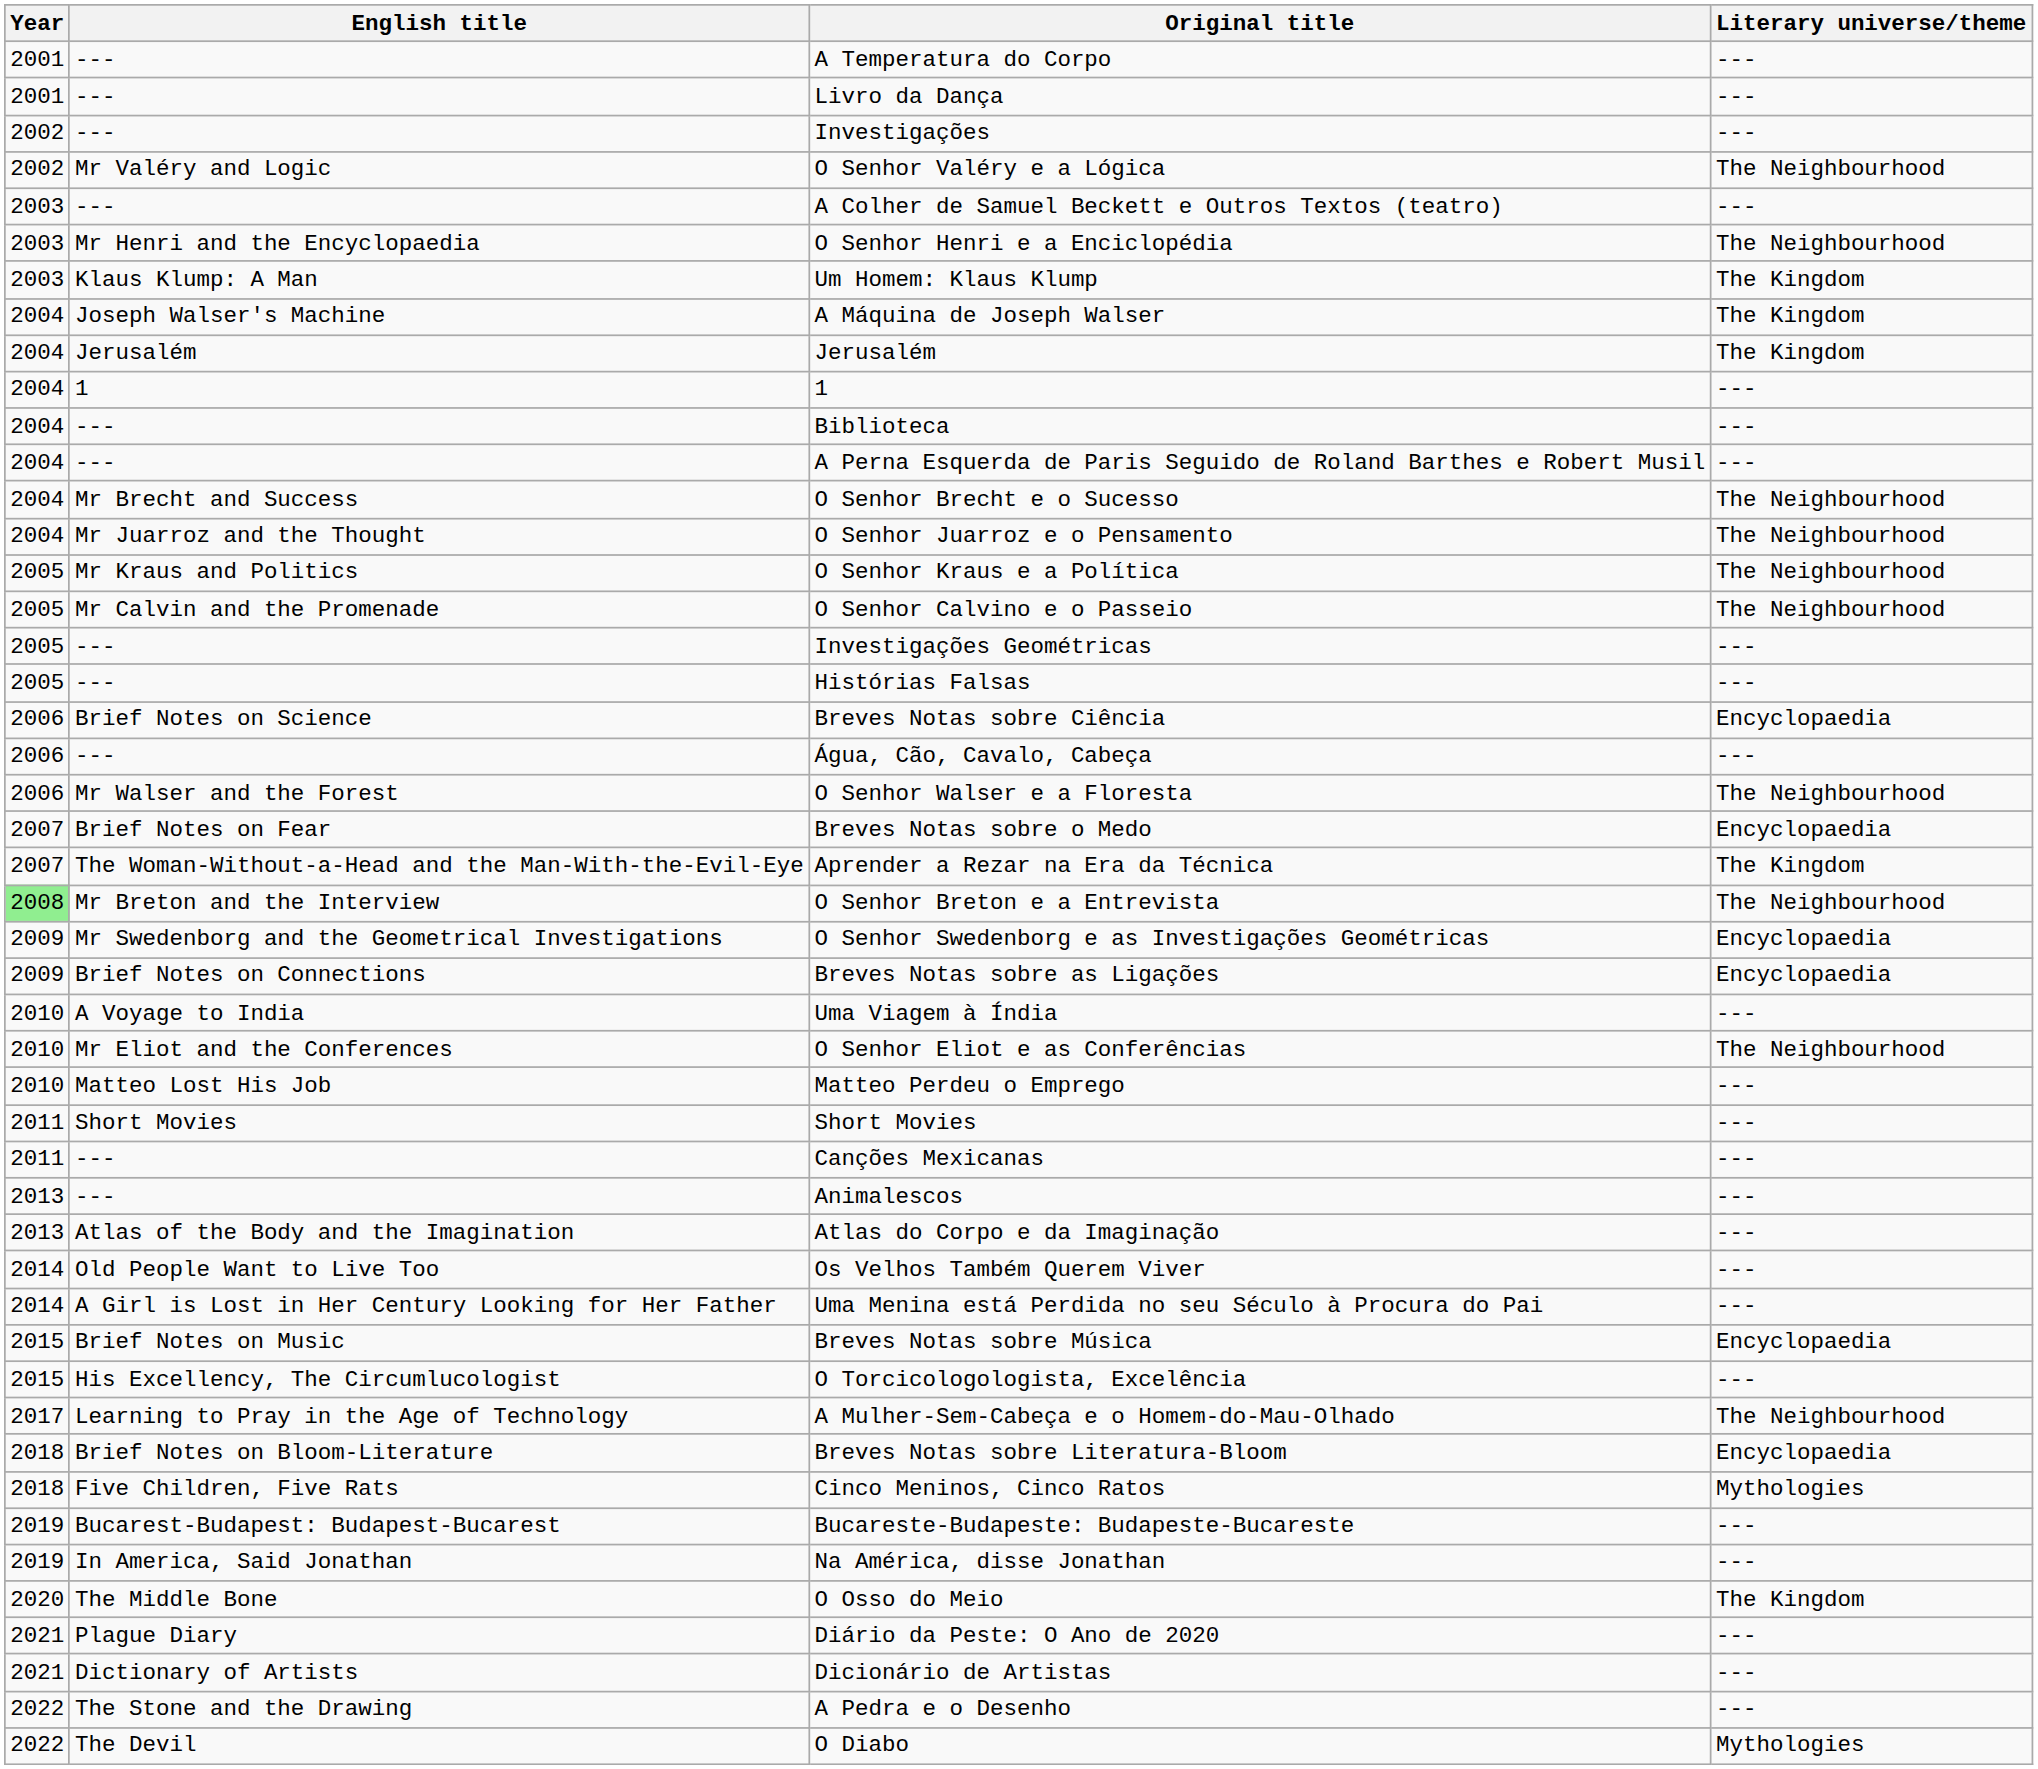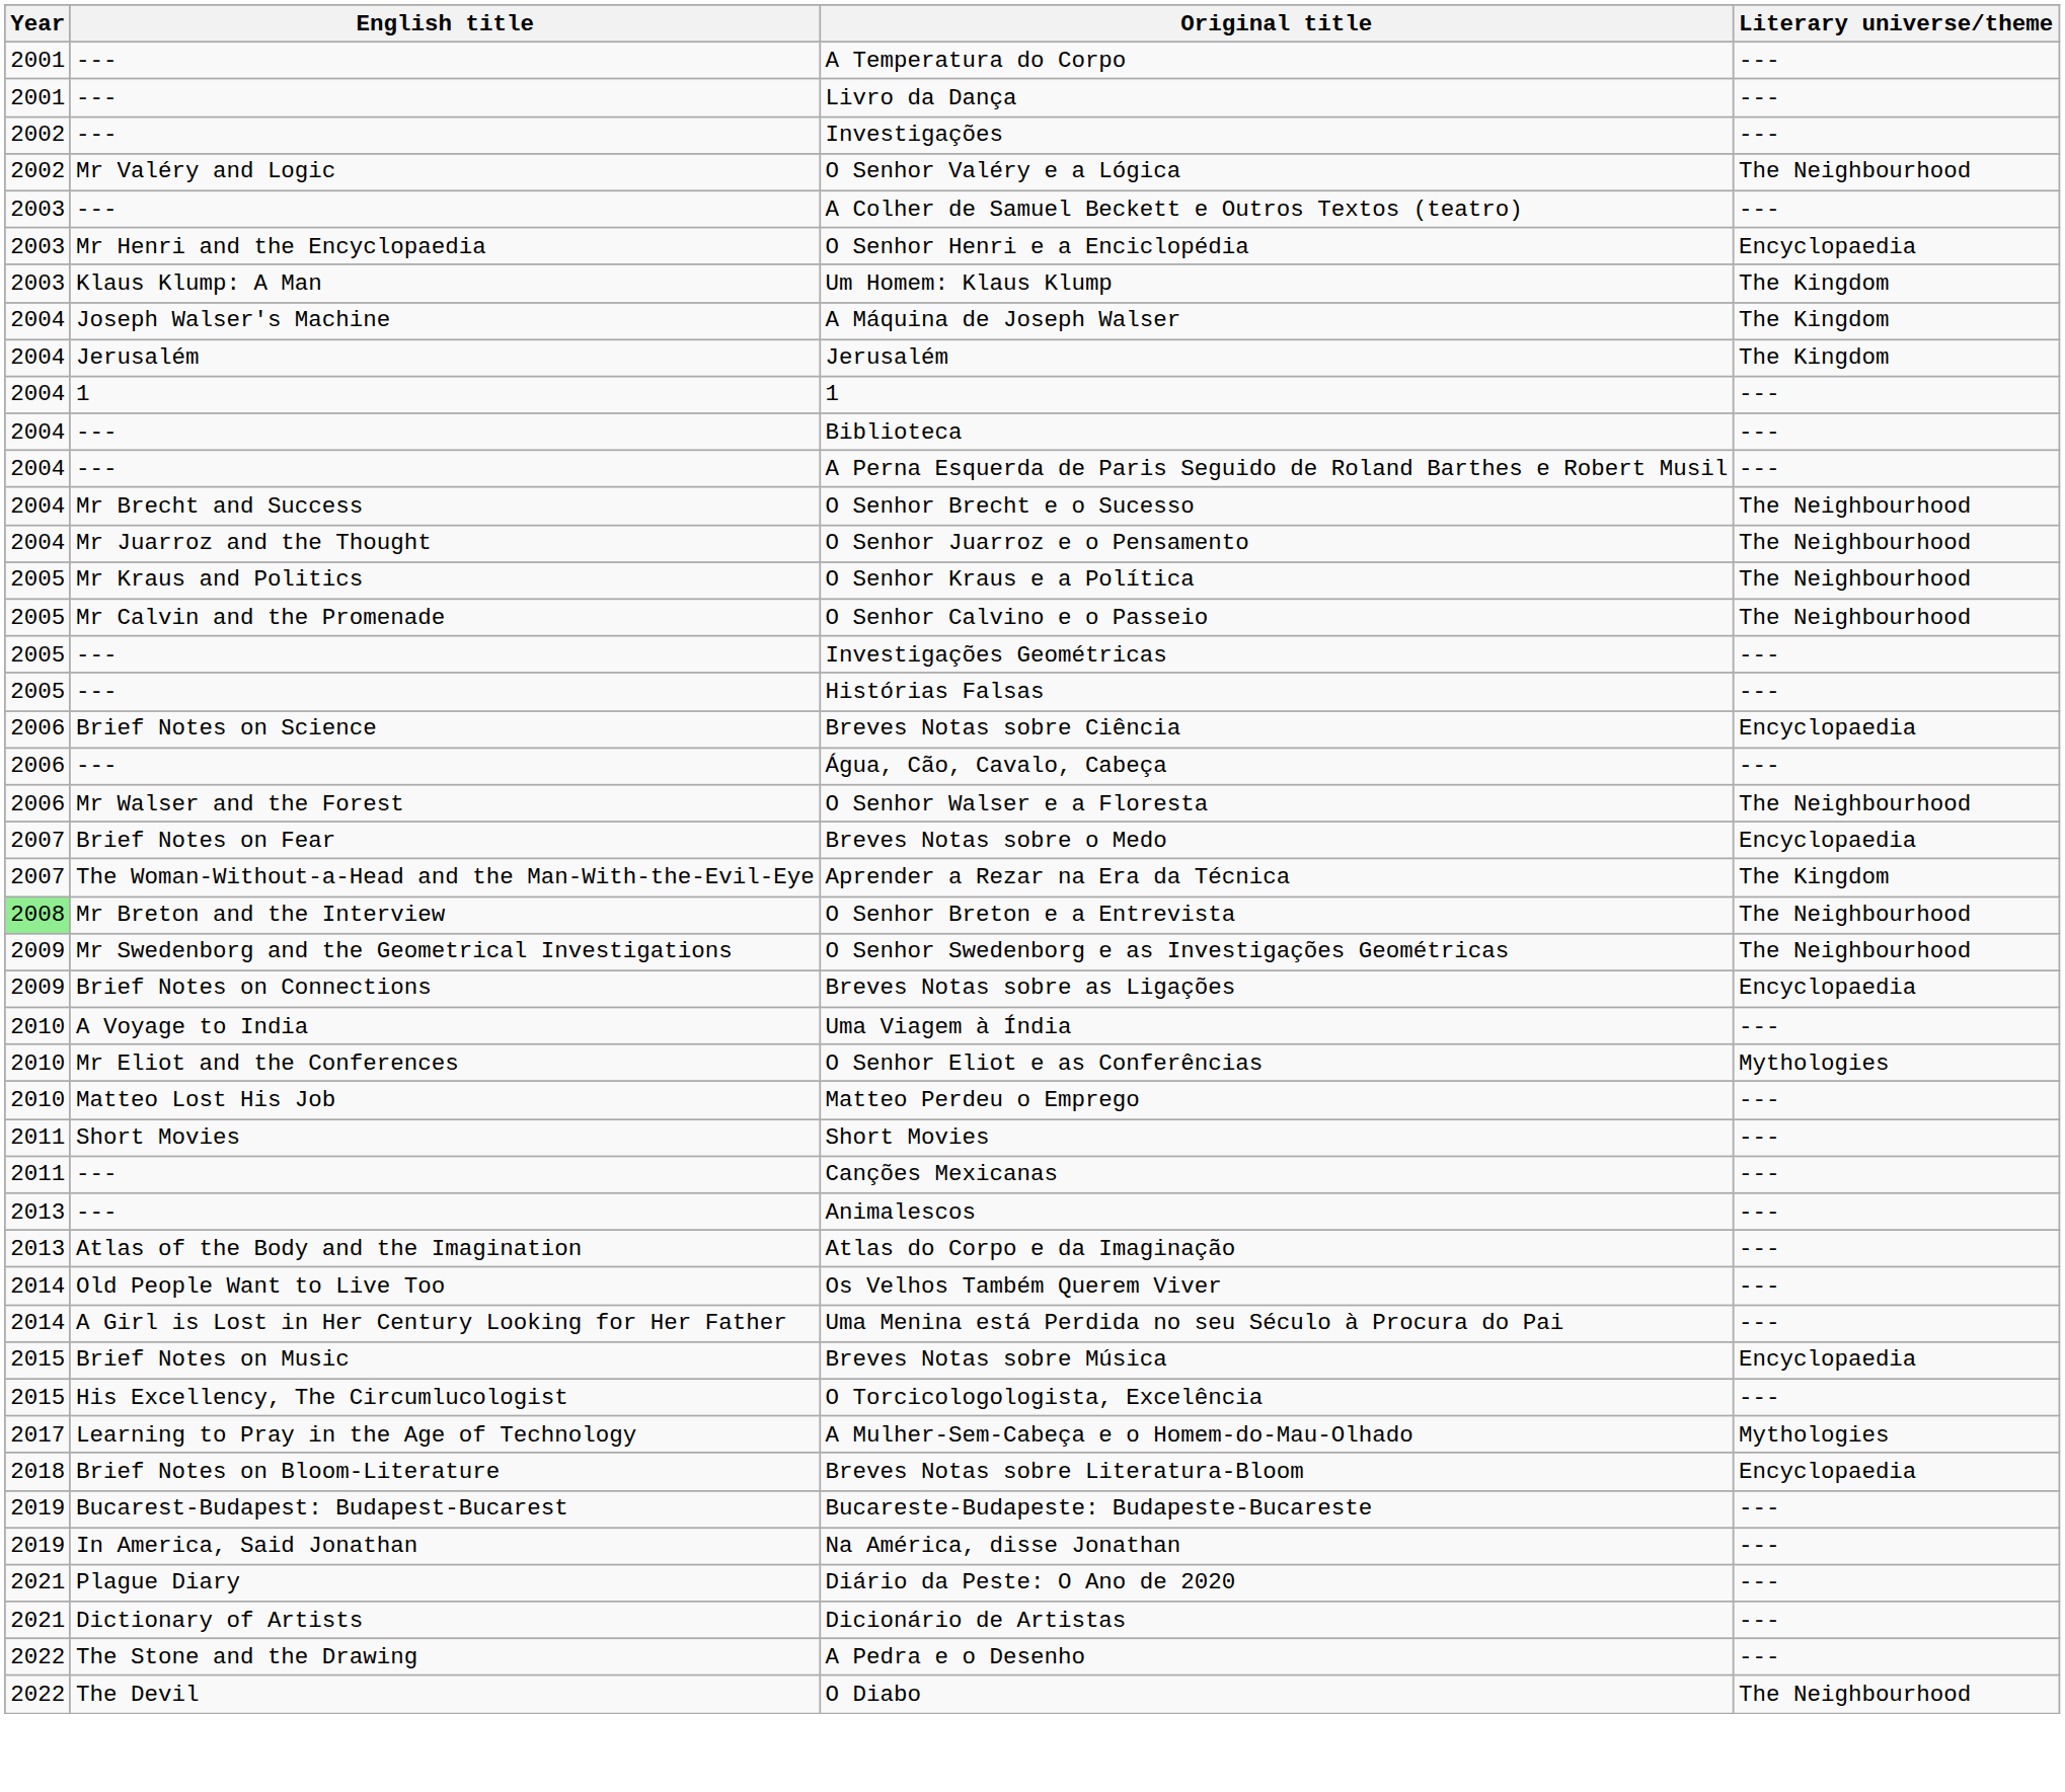 <table class="wikitable">
 <tr>
 <th>Year</th>
 <th>English title</th>
 <th>Original title</th>
 <th>Literary universe/theme</th>
 </tr>
 <tr>
 <td>2001</td>
 <td>---</td>
 <td>A Temperatura do Corpo</td>
 <td>---</td>
 </tr>
 <tr>
 <td>2001</td>
 <td>---</td>
 <td>Livro da Dança</td>
 <td>---</td>
 </tr>
 <tr>
 <td>2002</td>
 <td>---</td>
 <td>Investigações</td>
 <td>---</td>
 </tr>
 <tr>
 <td>2002</td>
 <td>Mr Valéry and Logic</td>
 <td>O Senhor Valéry e a Lógica</td>
 <td>The Neighbourhood</td>
 </tr>
 <tr>
 <td>2003</td>
 <td>---</td>
 <td>A Colher de Samuel Beckett e Outros Textos (teatro)</td>
 <td>---</td>
 </tr>
 <tr>
 <td>2003</td>
 <td>Mr Henri and the Encyclopaedia</td>
 <td>O Senhor Henri e a Enciclopédia</td>
-<td>The Neighbourhood</td>
+<td>Encyclopaedia</td>
 </tr>
 <tr>
 <td>2003</td>
 <td>Klaus Klump: A Man</td>
 <td>Um Homem: Klaus Klump</td>
 <td>The Kingdom</td>
 </tr>
 <tr>
 <td>2004</td>
 <td>Joseph Walser's Machine</td>
 <td>A Máquina de Joseph Walser</td>
 <td>The Kingdom</td>
 </tr>
 <tr>
 <td>2004</td>
 <td>Jerusalém</td>
 <td>Jerusalém</td>
 <td>The Kingdom</td>
 </tr>
 <tr>
 <td>2004</td>
 <td>1</td>
 <td>1</td>
 <td>---</td>
 </tr>
 <tr>
 <td>2004</td>
 <td>---</td>
 <td>Biblioteca</td>
 <td>---</td>
 </tr>
 <tr>
 <td>2004</td>
 <td>---</td>
 <td>A Perna Esquerda de Paris Seguido de Roland Barthes e Robert Musil</td>
 <td>---</td>
 </tr>
 <tr>
 <td>2004</td>
 <td>Mr Brecht and Success</td>
 <td>O Senhor Brecht e o Sucesso</td>
 <td>The Neighbourhood</td>
 </tr>
 <tr>
 <td>2004</td>
 <td>Mr Juarroz and the Thought</td>
 <td>O Senhor Juarroz e o Pensamento</td>
 <td>The Neighbourhood</td>
 </tr>
 <tr>
 <td>2005</td>
 <td>Mr Kraus and Politics</td>
 <td>O Senhor Kraus e a Política</td>
 <td>The Neighbourhood</td>
 </tr>
 <tr>
 <td>2005</td>
 <td>Mr Calvin and the Promenade</td>
 <td>O Senhor Calvino e o Passeio</td>
 <td>The Neighbourhood</td>
 </tr>
 <tr>
 <td>2005</td>
 <td>---</td>
 <td>Investigações Geométricas</td>
 <td>---</td>
 </tr>
 <tr>
 <td>2005</td>
 <td>---</td>
 <td>Histórias Falsas</td>
 <td>---</td>
 </tr>
 <tr>
 <td>2006</td>
 <td>Brief Notes on Science</td>
 <td>Breves Notas sobre Ciência</td>
 <td>Encyclopaedia</td>
 </tr>
 <tr>
 <td>2006</td>
 <td>---</td>
 <td>Água, Cão, Cavalo, Cabeça</td>
 <td>---</td>
 </tr>
 <tr>
 <td>2006</td>
 <td>Mr Walser and the Forest</td>
 <td>O Senhor Walser e a Floresta</td>
 <td>The Neighbourhood</td>
 </tr>
 <tr>
 <td>2007</td>
 <td>Brief Notes on Fear</td>
 <td>Breves Notas sobre o Medo</td>
 <td>Encyclopaedia</td>
 </tr>
 <tr>
 <td>2007</td>
 <td>The Woman-Without-a-Head and the Man-With-the-Evil-Eye</td>
 <td>Aprender a Rezar na Era da Técnica</td>
 <td>The Kingdom</td>
 </tr>
 <tr>
 <td style="background: lightgreen;">2008</td>
 <td>Mr Breton and the Interview</td>
 <td>O Senhor Breton e a Entrevista</td>
 <td>The Neighbourhood</td>
 </tr>
 <tr>
 <td>2009</td>
 <td>Mr Swedenborg and the Geometrical Investigations</td>
 <td>O Senhor Swedenborg e as Investigações Geométricas</td>
-<td>Encyclopaedia</td>
+<td>The Neighbourhood</td>
 </tr>
 <tr>
 <td>2009</td>
 <td>Brief Notes on Connections</td>
 <td>Breves Notas sobre as Ligações</td>
 <td>Encyclopaedia</td>
 </tr>
 <tr>
 <td>2010</td>
 <td>A Voyage to India</td>
 <td>Uma Viagem à Índia</td>
 <td>---</td>
 </tr>
 <tr>
 <td>2010</td>
 <td>Mr Eliot and the Conferences</td>
 <td>O Senhor Eliot e as Conferências</td>
-<td>The Neighbourhood</td>
+<td>Mythologies</td>
 </tr>
 <tr>
 <td>2010</td>
 <td>Matteo Lost His Job</td>
 <td>Matteo Perdeu o Emprego</td>
 <td>---</td>
 </tr>
 <tr>
 <td>2011</td>
 <td>Short Movies</td>
 <td>Short Movies</td>
 <td>---</td>
 </tr>
 <tr>
 <td>2011</td>
 <td>---</td>
 <td>Canções Mexicanas</td>
 <td>---</td>
 </tr>
 <tr>
 <td>2013</td>
 <td>---</td>
 <td>Animalescos</td>
 <td>---</td>
 </tr>
 <tr>
 <td>2013</td>
 <td>Atlas of the Body and the Imagination</td>
 <td>Atlas do Corpo e da Imaginação</td>
 <td>---</td>
 </tr>
 <tr>
 <td>2014</td>
 <td>Old People Want to Live Too</td>
 <td>Os Velhos Também Querem Viver</td>
 <td>---</td>
 </tr>
 <tr>
 <td>2014</td>
 <td>A Girl is Lost in Her Century Looking for Her Father</td>
 <td>Uma Menina está Perdida no seu Século à Procura do Pai</td>
 <td>---</td>
 </tr>
 <tr>
 <td>2015</td>
 <td>Brief Notes on Music</td>
 <td>Breves Notas sobre Música</td>
 <td>Encyclopaedia</td>
 </tr>
 <tr>
 <td>2015</td>
 <td>His Excellency, The Circumlucologist</td>
 <td>O Torcicologologista, Excelência</td>
 <td>---</td>
 </tr>
 <tr>
 <td>2017</td>
 <td>Learning to Pray in the Age of Technology</td>
 <td>A Mulher-Sem-Cabeça e o Homem-do-Mau-Olhado</td>
-<td>The Neighbourhood</td>
+<td>Mythologies</td>
 </tr>
 <tr>
 <td>2018</td>
 <td>Brief Notes on Bloom-Literature</td>
 <td>Breves Notas sobre Literatura-Bloom</td>
 <td>Encyclopaedia</td>
-</tr>
-<tr>
-<td>2018</td>
-<td>Five Children, Five Rats</td>
-<td>Cinco Meninos, Cinco Ratos</td>
-<td>Mythologies</td>
 </tr>
 <tr>
 <td>2019</td>
 <td>Bucarest-Budapest: Budapest-Bucarest</td>
 <td>Bucareste-Budapeste: Budapeste-Bucareste</td>
 <td>---</td>
 </tr>
 <tr>
 <td>2019</td>
 <td>In America, Said Jonathan</td>
 <td>Na América, disse Jonathan</td>
 <td>---</td>
-</tr>
-<tr>
-<td>2020</td>
-<td>The Middle Bone</td>
-<td>O Osso do Meio</td>
-<td>The Kingdom</td>
 </tr>
 <tr>
 <td>2021</td>
 <td>Plague Diary</td>
 <td>Diário da Peste: O Ano de 2020</td>
 <td>---</td>
 </tr>
 <tr>
 <td>2021</td>
 <td>Dictionary of Artists</td>
 <td>Dicionário de Artistas</td>
 <td>---</td>
 </tr>
 <tr>
 <td>2022</td>
 <td>The Stone and the Drawing</td>
 <td>A Pedra e o Desenho</td>
 <td>---</td>
 </tr>
 <tr>
 <td>2022</td>
 <td>The Devil</td>
 <td>O Diabo</td>
-<td>Mythologies</td>
+<td>The Neighbourhood</td>
 </tr>
 </table>
